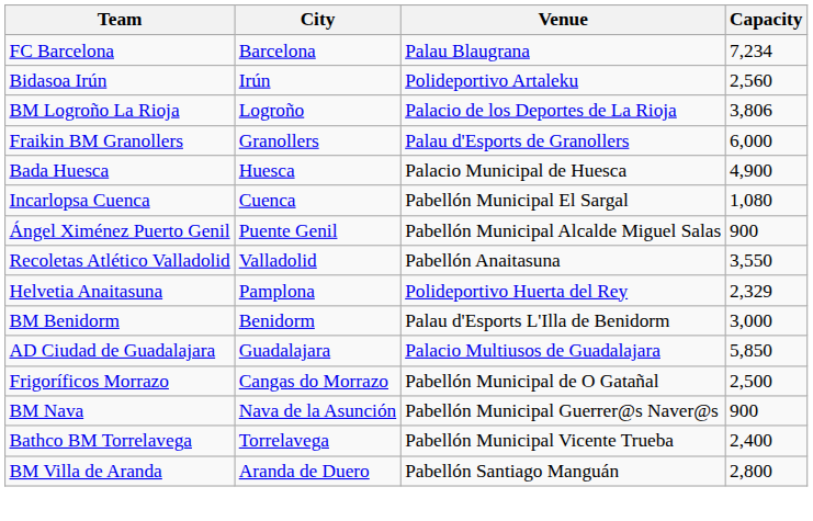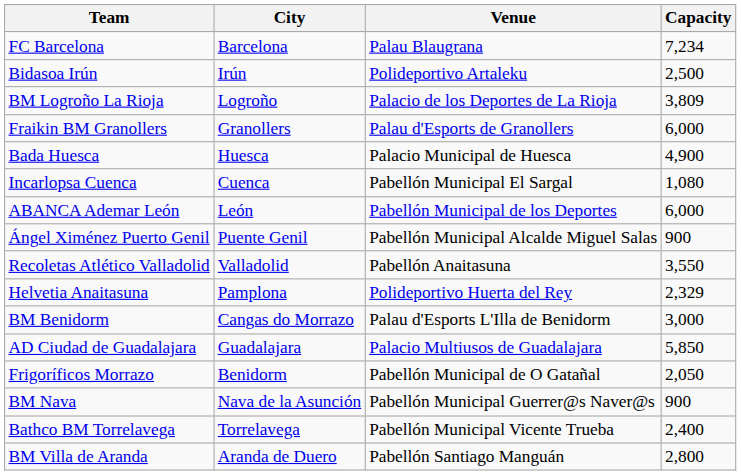 <table class="wikitable sortable">
 <tr>
 <th>Team</th>
 <th>City</th>
 <th>Venue</th>
 <th>Capacity</th>
 </tr>
 <tr>
 <td><a href='#'>FC Barcelona</a></td>
 <td><a href='#'>Barcelona</a></td>
 <td><a href='#'>Palau Blaugrana</a></td>
 <td>7,234</td>
 </tr>
 <tr>
 <td><a href='#'>Bidasoa Irún</a></td>
 <td><a href='#'>Irún</a></td>
 <td><a href='#'>Polideportivo Artaleku</a></td>
-<td>2,560</td>
+<td>2,500</td>
 </tr>
 <tr>
 <td><a href='#'>BM Logroño La Rioja</a></td>
 <td><a href='#'>Logroño</a></td>
 <td><a href='#'>Palacio de los Deportes de La Rioja</a></td>
-<td>3,806</td>
+<td>3,809</td>
 </tr>
 <tr>
 <td><a href='#'>Fraikin BM Granollers</a></td>
 <td><a href='#'>Granollers</a></td>
 <td><a href='#'>Palau d'Esports de Granollers</a></td>
 <td>6,000</td>
 </tr>
 <tr>
 <td><a href='#'>Bada Huesca</a></td>
 <td><a href='#'>Huesca</a></td>
 <td>Palacio Municipal de Huesca</td>
 <td>4,900</td>
 </tr>
 <tr>
 <td><a href='#'>Incarlopsa Cuenca</a></td>
 <td><a href='#'>Cuenca</a></td>
 <td>Pabellón Municipal El Sargal</td>
 <td>1,080</td>
+</tr>
+<tr>
+<td><a href='#'>ABANCA Ademar León</a></td>
+<td><a href='#'>León</a></td>
+<td><a href='#'>Pabellón Municipal de los Deportes</a></td>
+<td>6,000</td>
 </tr>
 <tr>
 <td><a href='#'>Ángel Ximénez Puerto Genil</a></td>
 <td><a href='#'>Puente Genil</a></td>
 <td>Pabellón Municipal Alcalde Miguel Salas</td>
 <td>900</td>
 </tr>
 <tr>
 <td><a href='#'>Recoletas Atlético Valladolid</a></td>
 <td><a href='#'>Valladolid</a></td>
 <td>Pabellón Anaitasuna</td>
 <td>3,550</td>
 </tr>
 <tr>
 <td><a href='#'>Helvetia Anaitasuna</a></td>
 <td><a href='#'>Pamplona</a></td>
 <td><a href='#'>Polideportivo Huerta del Rey</a></td>
 <td>2,329</td>
 </tr>
 <tr>
 <td><a href='#'>BM Benidorm</a></td>
-<td><a href='#'>Benidorm</a></td>
+<td><a href='#'>Cangas do Morrazo</a></td>
 <td>Palau d'Esports L'Illa de Benidorm</td>
 <td>3,000</td>
 </tr>
 <tr>
 <td><a href='#'>AD Ciudad de Guadalajara</a></td>
 <td><a href='#'>Guadalajara</a></td>
 <td><a href='#'>Palacio Multiusos de Guadalajara</a></td>
 <td>5,850</td>
 </tr>
 <tr>
 <td><a href='#'>Frigoríficos Morrazo</a></td>
-<td><a href='#'>Cangas do Morrazo</a></td>
+<td><a href='#'>Benidorm</a></td>
 <td>Pabellón Municipal de O Gatañal</td>
-<td>2,500</td>
+<td>2,050</td>
 </tr>
 <tr>
 <td><a href='#'>BM Nava</a></td>
 <td><a href='#'>Nava de la Asunción</a></td>
 <td>Pabellón Municipal Guerrer@s Naver@s</td>
 <td>900</td>
 </tr>
 <tr>
 <td><a href='#'>Bathco BM Torrelavega</a></td>
 <td><a href='#'>Torrelavega</a></td>
 <td>Pabellón Municipal Vicente Trueba</td>
 <td>2,400</td>
 </tr>
 <tr>
 <td><a href='#'>BM Villa de Aranda</a></td>
 <td><a href='#'>Aranda de Duero</a></td>
 <td>Pabellón Santiago Manguán</td>
 <td>2,800</td>
 </tr>
 </table>
